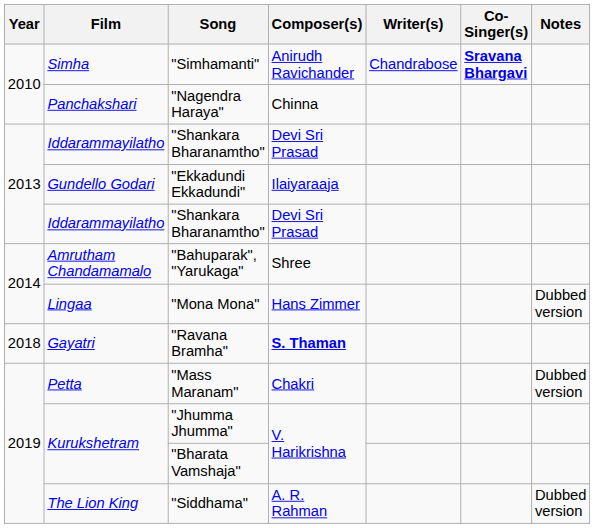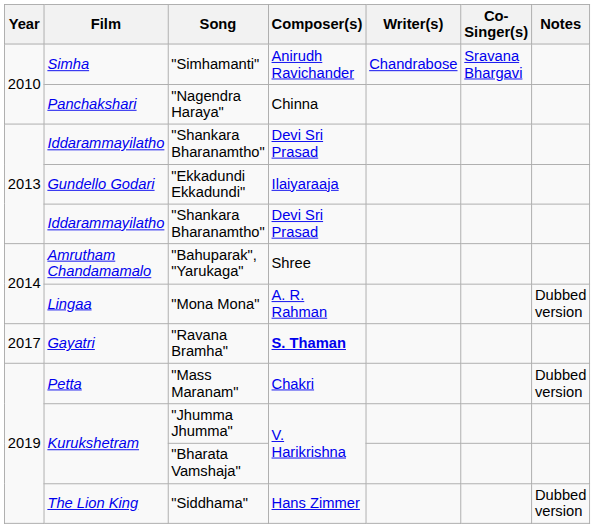 <table class="wikitable">
 <tr>
 <th>Year</th>
 <th>Film</th>
 <th>Song</th>
 <th>Composer(s)</th>
 <th>Writer(s)</th>
 <th>Co-Singer(s)</th>
 <th>Notes</th>
 </tr>
 <tr>
 <td rowspan="2">2010</td>
 <td><em><a href='#'>Simha</a></em></td>
 <td>"Simhamanti"</td>
 <td><a href='#'>Anirudh Ravichander</a></td>
 <td><a href='#'>Chandrabose</a></td>
-<td><strong><a href='#'>Sravana Bhargavi</a></strong></td>
+<td><a href='#'>Sravana Bhargavi</a></td>
 <td></td>
 </tr>
 <tr>
 <td><em><a href='#'>Panchakshari</a></em></td>
 <td>"Nagendra Haraya"</td>
 <td>Chinna</td>
 <td></td>
 <td></td>
 </tr>
 <tr>
 <td rowspan="3">2013</td>
 <td><em><a href='#'>Iddarammayilatho</a></em></td>
 <td>"Shankara Bharanamtho"</td>
 <td><a href='#'>Devi Sri Prasad</a></td>
 <td></td>
 <td></td>
 <td></td>
 </tr>
 <tr>
 <td><em><a href='#'>Gundello Godari</a></em></td>
 <td>"Ekkadundi Ekkadundi"</td>
 <td><a href='#'>Ilaiyaraaja</a></td>
 <td></td>
 <td></td>
 <td></td>
 </tr>
 <tr>
 <td><em><a href='#'>Iddarammayilatho</a></em></td>
 <td>"Shankara Bharanamtho"</td>
 <td><a href='#'>Devi Sri Prasad</a></td>
 <td></td>
 <td></td>
 <td></td>
 </tr>
 <tr>
 <td rowspan="2">2014</td>
 <td><em><a href='#'>Amrutham Chandamamalo</a></em></td>
 <td>"Bahuparak", "Yarukaga"</td>
 <td>Shree</td>
 <td></td>
 <td></td>
 <td></td>
 </tr>
 <tr>
 <td><em><a href='#'>Lingaa</a></em></td>
 <td>"Mona Mona"</td>
-<td><a href='#'>Hans Zimmer</a></td>
+<td><a href='#'>A. R. Rahman</a></td>
 <td></td>
 <td></td>
 <td>Dubbed version</td>
 </tr>
 <tr>
-<td>2018</td>
+<td>2017</td>
 <td><a href='#'><em>Gayatri</em></a></td>
 <td>"Ravana Bramha"</td>
 <td><strong><a href='#'>S. Thaman</a></strong></td>
 <td></td>
 <td></td>
 <td></td>
 </tr>
 <tr>
 <td rowspan="4">2019</td>
 <td><a href='#'><em>Petta</em></a></td>
 <td>"Mass Maranam"</td>
 <td><a href='#'>Chakri</a></td>
 <td></td>
 <td></td>
 <td>Dubbed version</td>
 </tr>
 <tr>
 <td rowspan="2"><a href='#'><em>Kurukshetram</em></a></td>
 <td>"Jhumma Jhumma"</td>
 <td rowspan="2"><a href='#'>V. Harikrishna</a></td>
 <td></td>
 <td></td>
 <td></td>
 </tr>
 <tr>
 <td>"Bharata Vamshaja"</td>
 <td></td>
 <td></td>
 <td></td>
 </tr>
 <tr>
 <td><a href='#'><em>The Lion King</em></a></td>
 <td>"Siddhama"</td>
-<td><a href='#'>A. R. Rahman</a></td>
+<td><a href='#'>Hans Zimmer</a></td>
 <td></td>
 <td></td>
 <td>Dubbed version</td>
 </tr>
 </table>
